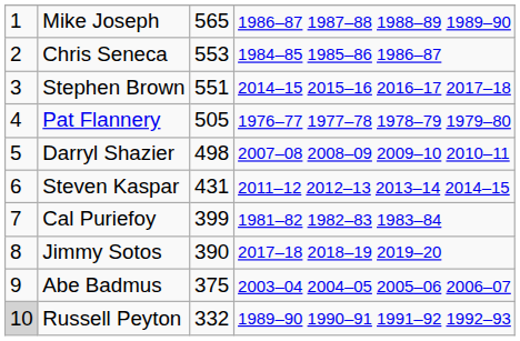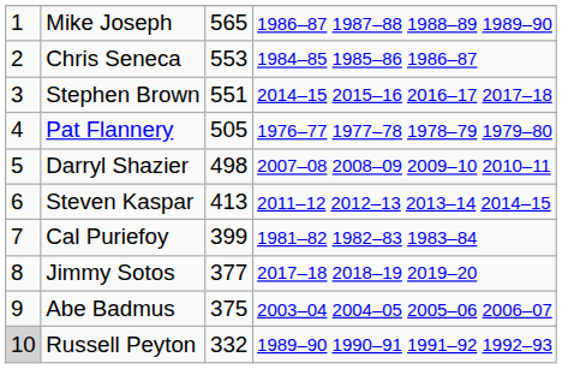 <table class="wikitable">
 <tr>
 </tr>
 <tr>
 <td>1</td>
 <td>Mike Joseph</td>
 <td>565</td>
 <td style="font-size:80%;"><a href='#'>1986–87</a> <a href='#'>1987–88</a> <a href='#'>1988–89</a> <a href='#'>1989–90</a></td>
 </tr>
 <tr>
 <td>2</td>
 <td>Chris Seneca</td>
 <td>553</td>
 <td style="font-size:80%;"><a href='#'>1984–85</a> <a href='#'>1985–86</a> <a href='#'>1986–87</a></td>
 </tr>
 <tr>
 <td>3</td>
 <td>Stephen Brown</td>
 <td>551</td>
 <td style="font-size:80%;"><a href='#'>2014–15</a> <a href='#'>2015–16</a> <a href='#'>2016–17</a> <a href='#'>2017–18</a></td>
 </tr>
 <tr>
 <td>4</td>
 <td><a href='#'>Pat Flannery</a></td>
 <td>505</td>
 <td style="font-size:80%;"><a href='#'>1976–77</a> <a href='#'>1977–78</a> <a href='#'>1978–79</a> <a href='#'>1979–80</a></td>
 </tr>
 <tr>
 <td>5</td>
 <td>Darryl Shazier</td>
 <td>498</td>
 <td style="font-size:80%;"><a href='#'>2007–08</a> <a href='#'>2008–09</a> <a href='#'>2009–10</a> <a href='#'>2010–11</a></td>
 </tr>
 <tr>
 <td>6</td>
 <td>Steven Kaspar</td>
-<td>431</td>
+<td>413</td>
 <td style="font-size:80%;"><a href='#'>2011–12</a> <a href='#'>2012–13</a> <a href='#'>2013–14</a> <a href='#'>2014–15</a></td>
 </tr>
 <tr>
 <td>7</td>
 <td>Cal Puriefoy</td>
 <td>399</td>
 <td style="font-size:80%;"><a href='#'>1981–82</a> <a href='#'>1982–83</a> <a href='#'>1983–84</a></td>
 </tr>
 <tr>
 <td>8</td>
 <td>Jimmy Sotos</td>
-<td>390</td>
+<td>377</td>
 <td style="font-size:80%;"><a href='#'>2017–18</a> <a href='#'>2018–19</a> <a href='#'>2019–20</a></td>
 </tr>
 <tr>
 <td>9</td>
 <td>Abe Badmus</td>
 <td>375</td>
 <td style="font-size:80%;"><a href='#'>2003–04</a> <a href='#'>2004–05</a> <a href='#'>2005–06</a> <a href='#'>2006–07</a></td>
 </tr>
 <tr>
 <td style="background: lightgrey;">10</td>
 <td>Russell Peyton</td>
 <td>332</td>
 <td style="font-size:80%;"><a href='#'>1989–90</a> <a href='#'>1990–91</a> <a href='#'>1991–92</a> <a href='#'>1992–93</a></td>
 </tr>
 </table>
